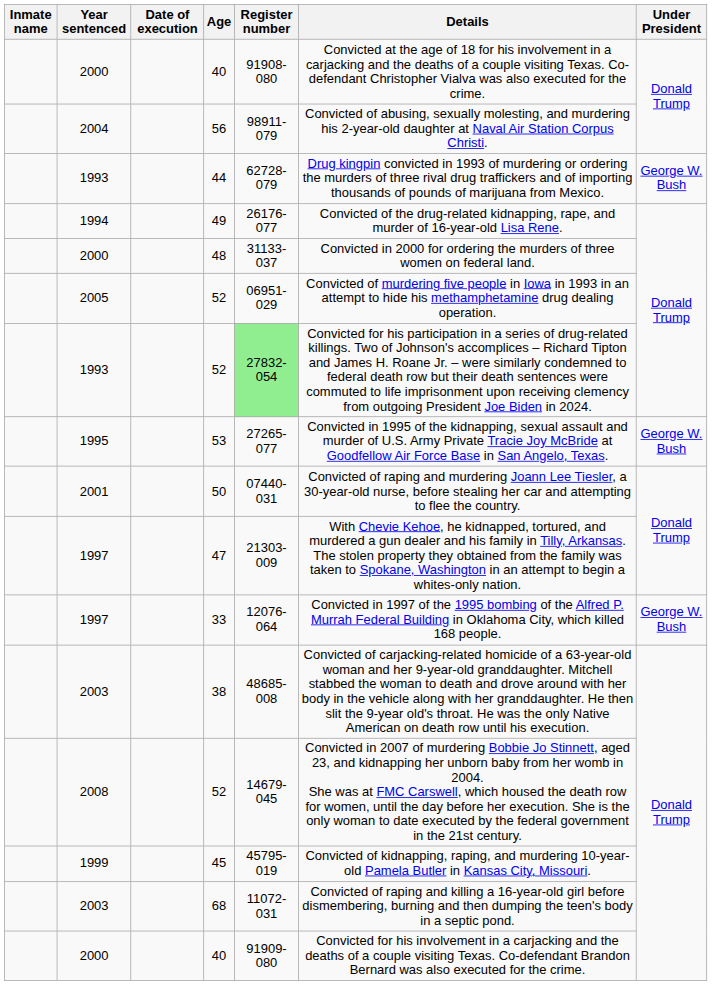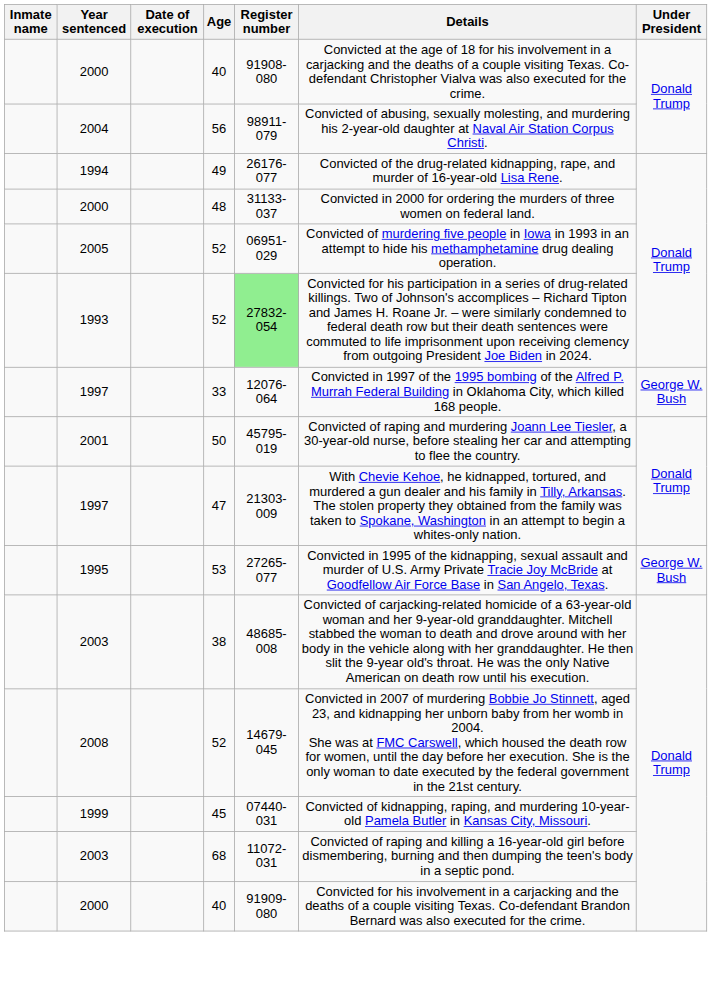 <table class="wikitable sortable" style="text-align:center;">
 <tr>
 <th scope="col">Inmate name</th>
 <th scope="col">Year sentenced</th>
 <th scope="col" data-sort-type="date">Date of execution</th>
 <th scope="col">Age</th>
 <th scope="col">Register number</th>
 <th scope="col">Details</th>
 <th scope="col">Under President</th>
 </tr>
 <tr>
 <td></td>
 <td>2000</td>
 <td></td>
 <td>40 </td>
 <td>91908-080</td>
 <td>Convicted at the age of 18 for his involvement in a carjacking and the deaths of a couple visiting Texas. Co-defendant Christopher Vialva was also executed for the crime.</td>
 <td rowspan="2"><a href='#'>Donald Trump</a></td>
 </tr>
 <tr Execution>
 <td></td>
 <td>2004</td>
 <td></td>
 <td>56 </td>
 <td>98911-079</td>
 <td>Convicted of abusing, sexually molesting, and murdering his 2-year-old daughter at <a href='#'>Naval Air Station Corpus Christi</a>.</td>
-</tr>
-<tr>
-<td></td>
-<td>1993</td>
-<td></td>
-<td>44 </td>
-<td>62728-079</td>
-<td><a href='#'>Drug kingpin</a> convicted in 1993 of murdering or ordering the murders of three rival drug traffickers and of importing thousands of pounds of marijuana from Mexico.</td>
-<td><a href='#'>George W. Bush</a></td>
 </tr>
 <tr>
 <td></td>
 <td>1994</td>
 <td></td>
 <td>49 </td>
 <td>26176-077</td>
 <td>Convicted of the drug-related kidnapping, rape, and murder of 16-year-old <a href='#'>Lisa Rene</a>.</td>
 <td rowspan="4"><a href='#'>Donald Trump</a></td>
 </tr>
 <tr>
 <td></td>
 <td>2000</td>
 <td></td>
 <td>48 </td>
 <td>31133-037</td>
 <td>Convicted in 2000 for ordering the murders of three women on federal land.</td>
 </tr>
 <tr>
 <td></td>
 <td>2005</td>
 <td></td>
 <td>52 </td>
 <td>06951-029</td>
 <td>Convicted of <a href='#'>murdering five people</a> in <a href='#'>Iowa</a> in 1993 in an attempt to hide his <a href='#'>methamphetamine</a> drug dealing operation.</td>
 </tr>
 <tr>
 <td> </td>
 <td>1993</td>
 <td></td>
 <td>52 </td>
 <td style="background: lightgreen;">27832-054</td>
 <td>Convicted for his participation in a series of drug-related killings. Two of Johnson's accomplices – Richard Tipton and James H. Roane Jr. – were similarly condemned to federal death row but their death sentences were commuted to life imprisonment upon receiving clemency from outgoing President <a href='#'>Joe Biden</a> in 2024.</td>
 </tr>
 <tr>
 <td></td>
-<td>1995</td>
+<td>1997</td>
 <td></td>
-<td>53 </td>
-<td>27265-077</td>
-<td>Convicted in 1995 of the kidnapping, sexual assault and murder of U.S. Army Private <a href='#'>Tracie Joy McBride</a> at <a href='#'>Goodfellow Air Force Base</a> in <a href='#'>San Angelo, Texas</a>.</td>
+<td>33 </td>
+<td>12076-064</td>
+<td>Convicted in 1997 of the <a href='#'>1995 bombing</a> of the <a href='#'>Alfred P. Murrah Federal Building</a> in Oklahoma City, which killed 168 people.</td>
 <td><a href='#'>George W. Bush</a></td>
 </tr>
 <tr>
 <td></td>
 <td>2001</td>
 <td></td>
 <td>50 </td>
-<td>07440-031</td>
+<td>45795-019</td>
 <td>Convicted of raping and murdering <a href='#'>Joann Lee Tiesler</a>, a 30-year-old nurse, before stealing her car and attempting to flee the country.</td>
 <td rowspan="2"><a href='#'>Donald Trump</a></td>
 </tr>
 <tr>
 <td></td>
 <td>1997</td>
 <td></td>
 <td>47 </td>
 <td>21303-009</td>
 <td>With <a href='#'>Chevie Kehoe</a>, he kidnapped, tortured, and murdered a gun dealer and his family in <a href='#'>Tilly, Arkansas</a>. The stolen property they obtained from the family was taken to <a href='#'>Spokane, Washington</a> in an attempt to begin a whites-only nation.</td>
 </tr>
 <tr>
 <td></td>
-<td>1997</td>
+<td>1995</td>
 <td></td>
-<td>33 </td>
-<td>12076-064</td>
-<td>Convicted in 1997 of the <a href='#'>1995 bombing</a> of the <a href='#'>Alfred P. Murrah Federal Building</a> in Oklahoma City, which killed 168 people.</td>
+<td>53 </td>
+<td>27265-077</td>
+<td>Convicted in 1995 of the kidnapping, sexual assault and murder of U.S. Army Private <a href='#'>Tracie Joy McBride</a> at <a href='#'>Goodfellow Air Force Base</a> in <a href='#'>San Angelo, Texas</a>.</td>
 <td><a href='#'>George W. Bush</a></td>
 </tr>
 <tr>
 <td></td>
 <td>2003</td>
 <td></td>
 <td>38 </td>
 <td>48685-008</td>
 <td>Convicted of carjacking-related homicide of a 63-year-old woman and her 9-year-old granddaughter. Mitchell stabbed the woman to death and drove around  with her body in the vehicle along with her granddaughter. He then slit the 9-year old's throat. He was the only Native American on death row until his execution.</td>
 <td rowspan="5"><a href='#'>Donald Trump</a></td>
 </tr>
 <tr>
 <td></td>
 <td>2008</td>
 <td></td>
 <td>52 </td>
 <td>14679-045</td>
 <td>Convicted in 2007 of murdering <a href='#'>Bobbie Jo Stinnett</a>, aged 23, and kidnapping her unborn baby from her womb in 2004.<br>She was at <a href='#'>FMC Carswell</a>, which housed the death row for women, until the day before her execution. She is the only woman to date executed by the federal government in the 21st century.</td>
 </tr>
 <tr>
 <td></td>
 <td>1999</td>
 <td></td>
 <td>45 </td>
-<td>45795-019</td>
+<td>07440-031</td>
 <td>Convicted of kidnapping, raping, and murdering 10-year-old <a href='#'>Pamela Butler</a> in <a href='#'>Kansas City, Missouri</a>.</td>
 </tr>
 <tr>
 <td></td>
 <td>2003</td>
 <td></td>
 <td>68 </td>
 <td>11072-031</td>
 <td>Convicted of raping and killing a 16-year-old girl before dismembering, burning and then dumping the teen's body in a septic pond.</td>
 </tr>
 <tr>
 <td></td>
 <td>2000</td>
 <td></td>
 <td>40 </td>
 <td>91909-080</td>
 <td>Convicted for his involvement in a carjacking and the deaths of a couple visiting Texas. Co-defendant Brandon Bernard was also executed for the crime.</td>
 </tr>
 </table>
